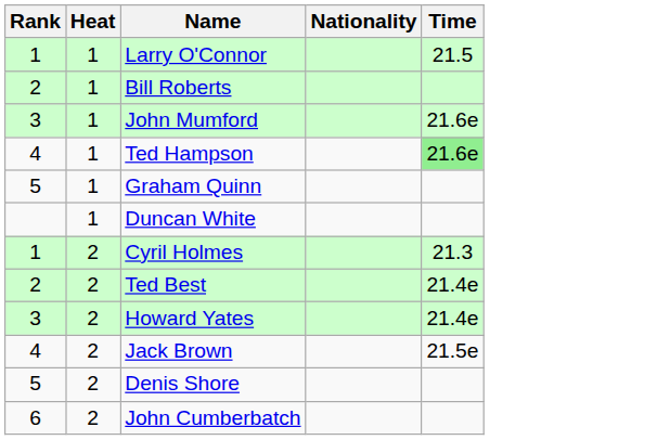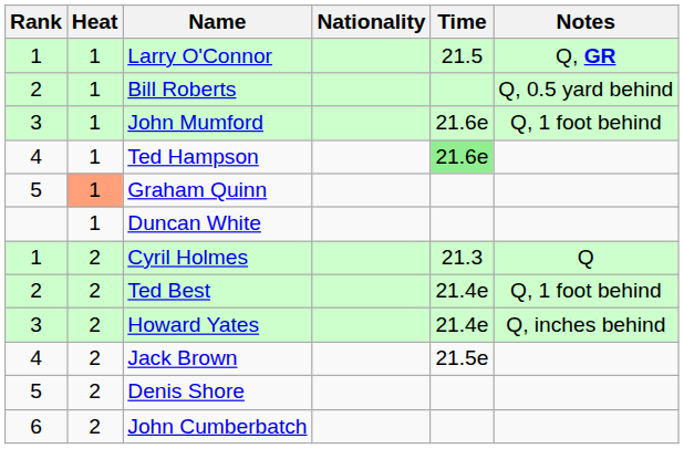 <table class="wikitable sortable" style="text-align:center">
 <tr>
 <th>Rank</th>
 <th>Heat</th>
 <th>Name</th>
 <th>Nationality</th>
 <th>Time</th>
+<th>Notes</th>
 </tr>
 <tr bgcolor=ccffcc>
 <td>1</td>
 <td>1</td>
 <td align=left><a href='#'>Larry O'Connor</a></td>
 <td align=left></td>
 <td>21.5</td>
+<td>Q, <strong><a href='#'>GR</a></strong></td>
 </tr>
 <tr bgcolor=ccffcc>
 <td>2</td>
 <td>1</td>
 <td align=left><a href='#'>Bill Roberts</a></td>
 <td align=left></td>
 <td></td>
+<td>Q, 0.5 yard behind</td>
 </tr>
 <tr bgcolor=ccffcc>
 <td>3</td>
 <td>1</td>
 <td align=left><a href='#'>John Mumford</a></td>
 <td align=left></td>
 <td>21.6e</td>
+<td>Q, 1 foot behind</td>
 </tr>
 <tr>
 <td>4</td>
 <td>1</td>
 <td align=left><a href='#'>Ted Hampson</a></td>
 <td align=left></td>
 <td style="background: lightgreen;">21.6e</td>
+<td></td>
 </tr>
 <tr>
 <td>5</td>
-<td>1</td>
+<td style="background: lightsalmon;">1</td>
 <td align=left><a href='#'>Graham Quinn</a></td>
 <td align=left></td>
+<td></td>
 <td></td>
 </tr>
 <tr>
 <td></td>
 <td>1</td>
 <td align=left><a href='#'>Duncan White</a></td>
 <td align=left></td>
 <td></td>
+<td></td>
 </tr>
 <tr bgcolor=ccffcc>
 <td>1</td>
 <td>2</td>
 <td align=left><a href='#'>Cyril Holmes</a></td>
 <td align=left></td>
 <td>21.3</td>
+<td>Q</td>
 </tr>
 <tr bgcolor=ccffcc>
 <td>2</td>
 <td>2</td>
 <td align=left><a href='#'>Ted Best</a></td>
 <td align=left></td>
 <td>21.4e</td>
+<td>Q, 1 foot behind</td>
 </tr>
 <tr bgcolor=ccffcc>
 <td>3</td>
 <td>2</td>
 <td align=left><a href='#'>Howard Yates</a></td>
 <td align=left></td>
 <td>21.4e</td>
+<td>Q, inches behind</td>
 </tr>
 <tr>
 <td>4</td>
 <td>2</td>
 <td align=left><a href='#'>Jack Brown</a></td>
 <td align=left></td>
 <td>21.5e</td>
+<td></td>
 </tr>
 <tr>
 <td>5</td>
 <td>2</td>
 <td align=left><a href='#'>Denis Shore</a></td>
 <td align=left></td>
+<td></td>
 <td></td>
 </tr>
 <tr>
 <td>6</td>
 <td>2</td>
 <td align=left><a href='#'>John Cumberbatch</a></td>
 <td align=left></td>
 <td></td>
+<td></td>
 </tr>
 </table>
